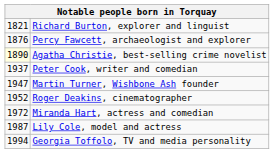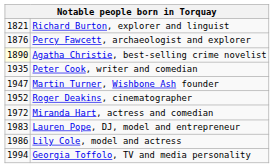 <table class="wikitable" style="float:right;margin:0 0 1em 1em;">
 <tr>
 <th colspan="2">Notable people born in Torquay</th>
 </tr>
 <tr>
 <td>1821</td>
 <td><a href='#'>Richard Burton</a>, explorer and linguist</td>
 </tr>
 <tr>
 <td>1876</td>
 <td><a href='#'>Percy Fawcett</a>, archaeologist and explorer</td>
 </tr>
 <tr>
 <td style="background: lightyellow;">1890</td>
 <td><a href='#'>Agatha Christie</a>, best-selling crime novelist</td>
 </tr>
 <tr>
-<td>1937</td>
+<td>1935</td>
 <td><a href='#'>Peter Cook</a>, writer and comedian</td>
 </tr>
 <tr>
 <td>1947</td>
 <td><a href='#'>Martin Turner</a>, <a href='#'>Wishbone Ash</a> founder</td>
 </tr>
 <tr>
 <td>1952</td>
 <td><a href='#'>Roger Deakins</a>, cinematographer</td>
 </tr>
 <tr>
 <td>1972</td>
 <td><a href='#'>Miranda Hart</a>, actress and comedian</td>
 </tr>
 <tr>
-<td>1987</td>
+<td>1983</td>
+<td><a href='#'>Lauren Pope</a>, DJ, model and entrepreneur</td>
+</tr>
+<tr>
+<td>1986</td>
 <td><a href='#'>Lily Cole</a>, model and actress</td>
 </tr>
 <tr>
 <td>1994</td>
 <td><a href='#'>Georgia Toffolo</a>, TV and media personality</td>
 </tr>
 </table>
